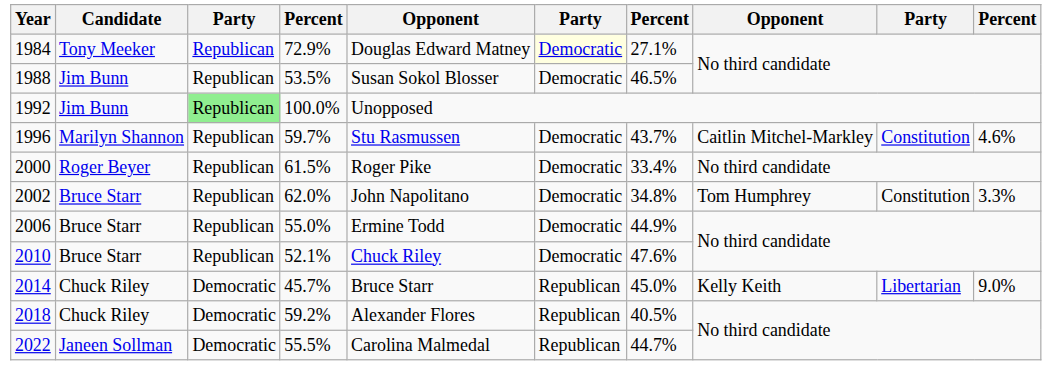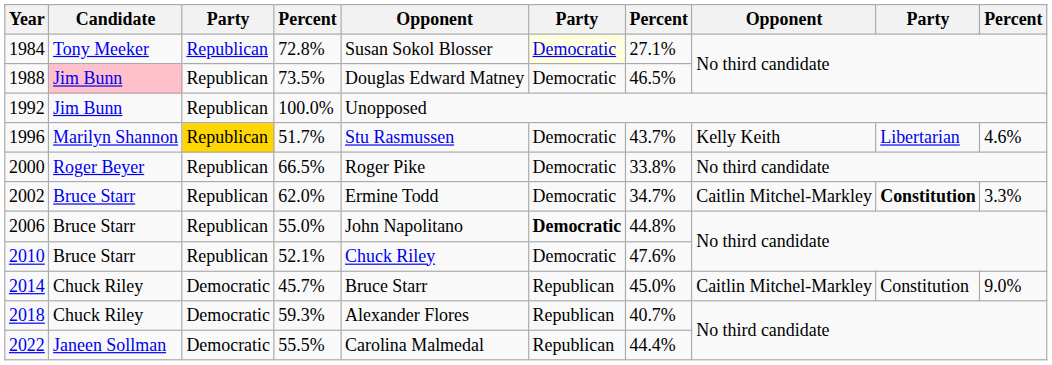 <table class="wikitable sortable" style="margin:0.5em auto; font-size:95%;">
 <tr>
 <th>Year</th>
 <th>Candidate</th>
 <th>Party</th>
 <th>Percent</th>
 <th>Opponent</th>
 <th>Party</th>
 <th>Percent</th>
 <th>Opponent</th>
 <th>Party</th>
 <th>Percent</th>
 </tr>
 <tr>
 <td>1984</td>
 <td><a href='#'>Tony Meeker</a></td>
 <td><a href='#'>Republican</a></td>
-<td>72.9%</td>
-<td>Douglas Edward Matney</td>
+<td>72.8%</td>
+<td>Susan Sokol Blosser</td>
 <td style="background: lightyellow;"><a href='#'>Democratic</a></td>
 <td>27.1%</td>
 <td colspan=3 rowspan=2>No third candidate</td>
 </tr>
 <tr>
 <td>1988</td>
-<td><a href='#'>Jim Bunn</a></td>
+<td style="background: pink;"><a href='#'>Jim Bunn</a></td>
 <td>Republican</td>
-<td>53.5%</td>
-<td>Susan Sokol Blosser</td>
+<td>73.5%</td>
+<td>Douglas Edward Matney</td>
 <td>Democratic</td>
 <td>46.5%</td>
 </tr>
 <tr>
 <td>1992</td>
 <td><a href='#'>Jim Bunn</a></td>
-<td style="background: lightgreen;">Republican</td>
+<td>Republican</td>
 <td>100.0%</td>
 <td colspan=6>Unopposed</td>
 </tr>
 <tr>
 <td>1996</td>
 <td><a href='#'>Marilyn Shannon</a></td>
-<td>Republican</td>
-<td>59.7%</td>
+<td style="background: gold;">Republican</td>
+<td>51.7%</td>
 <td><a href='#'>Stu Rasmussen</a></td>
 <td>Democratic</td>
 <td>43.7%</td>
-<td>Caitlin Mitchel-Markley</td>
-<td><a href='#'>Constitution</a></td>
+<td>Kelly Keith</td>
+<td><a href='#'>Libertarian</a></td>
 <td>4.6%</td>
 </tr>
 <tr>
 <td>2000</td>
 <td><a href='#'>Roger Beyer</a></td>
 <td>Republican</td>
-<td>61.5%</td>
+<td>66.5%</td>
 <td>Roger Pike</td>
 <td>Democratic</td>
-<td>33.4%</td>
+<td>33.8%</td>
 <td colspan=3>No third candidate</td>
 </tr>
 <tr>
 <td>2002</td>
 <td><a href='#'>Bruce Starr</a></td>
 <td>Republican</td>
 <td>62.0%</td>
-<td>John Napolitano</td>
+<td>Ermine Todd</td>
 <td>Democratic</td>
-<td>34.8%</td>
-<td>Tom Humphrey</td>
-<td>Constitution</td>
+<td>34.7%</td>
+<td>Caitlin Mitchel-Markley</td>
+<td><strong>Constitution</strong></td>
 <td>3.3%</td>
 </tr>
 <tr>
 <td>2006</td>
 <td>Bruce Starr</td>
 <td>Republican</td>
 <td>55.0%</td>
-<td>Ermine Todd</td>
-<td>Democratic</td>
-<td>44.9%</td>
+<td>John Napolitano</td>
+<td><strong>Democratic</strong></td>
+<td>44.8%</td>
 <td colspan=3 rowspan=2>No third candidate</td>
 </tr>
 <tr>
 <td><a href='#'>2010</a></td>
 <td>Bruce Starr</td>
 <td>Republican</td>
 <td>52.1%</td>
 <td><a href='#'>Chuck Riley</a></td>
 <td>Democratic</td>
 <td>47.6%</td>
 </tr>
 <tr>
 <td><a href='#'>2014</a></td>
 <td>Chuck Riley</td>
 <td>Democratic</td>
 <td>45.7%</td>
 <td>Bruce Starr</td>
 <td>Republican</td>
 <td>45.0%</td>
-<td>Kelly Keith</td>
-<td><a href='#'>Libertarian</a></td>
+<td>Caitlin Mitchel-Markley</td>
+<td>Constitution</td>
 <td>9.0%</td>
 </tr>
 <tr>
 <td><a href='#'>2018</a></td>
 <td>Chuck Riley</td>
 <td>Democratic</td>
-<td>59.2%</td>
+<td>59.3%</td>
 <td>Alexander Flores</td>
 <td>Republican</td>
-<td>40.5%</td>
+<td>40.7%</td>
 <td colspan=3 rowspan=2>No third candidate</td>
 </tr>
 <tr>
 <td><a href='#'>2022</a></td>
 <td><a href='#'>Janeen Sollman</a></td>
 <td>Democratic</td>
 <td>55.5%</td>
 <td>Carolina Malmedal</td>
 <td>Republican</td>
-<td>44.7%</td>
+<td>44.4%</td>
 </tr>
 </table>
